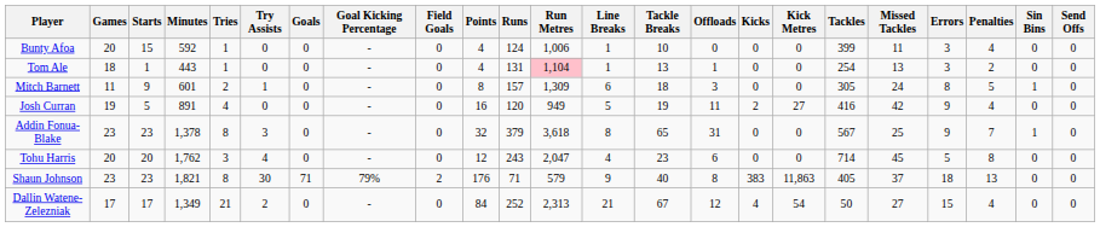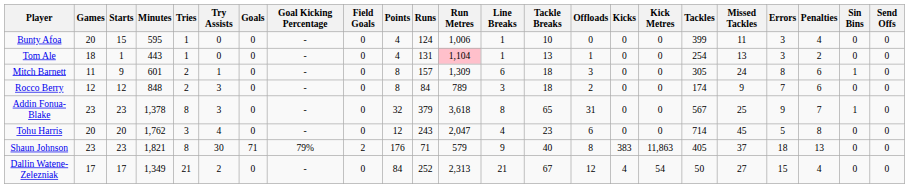 <table class="wikitable sortable" style="text-align: center; font-size:83%">
 <tr>
 <th>Player</th>
 <th>Games</th>
 <th>Starts</th>
 <th>Minutes</th>
 <th>Tries</th>
 <th>Try Assists</th>
 <th>Goals</th>
 <th>Goal Kicking Percentage</th>
 <th>Field Goals</th>
 <th>Points</th>
 <th>Runs</th>
 <th>Run Metres</th>
 <th>Line Breaks</th>
 <th>Tackle Breaks</th>
 <th>Offloads</th>
 <th>Kicks</th>
 <th>Kick Metres</th>
 <th>Tackles</th>
 <th>Missed Tackles</th>
 <th>Errors</th>
 <th>Penalties</th>
 <th>Sin Bins</th>
 <th>Send Offs</th>
 </tr>
 <tr>
 <td><a href='#'>Bunty Afoa</a></td>
 <td>20</td>
 <td>15</td>
-<td>592</td>
+<td>595</td>
 <td>1</td>
 <td>0</td>
 <td>0</td>
 <td>-</td>
 <td>0</td>
 <td>4</td>
 <td>124</td>
 <td>1,006</td>
 <td>1</td>
 <td>10</td>
 <td>0</td>
 <td>0</td>
 <td>0</td>
 <td>399</td>
 <td>11</td>
 <td>3</td>
 <td>4</td>
 <td>0</td>
 <td>0</td>
 </tr>
 <tr>
 <td><a href='#'>Tom Ale</a></td>
 <td>18</td>
 <td>1</td>
 <td>443</td>
 <td>1</td>
 <td>0</td>
 <td>0</td>
 <td>-</td>
 <td>0</td>
 <td>4</td>
 <td>131</td>
 <td style="background: pink;">1,104</td>
 <td>1</td>
 <td>13</td>
 <td>1</td>
 <td>0</td>
 <td>0</td>
 <td>254</td>
 <td>13</td>
 <td>3</td>
 <td>2</td>
 <td>0</td>
 <td>0</td>
 </tr>
 <tr>
 <td><a href='#'>Mitch Barnett</a></td>
 <td>11</td>
 <td>9</td>
 <td>601</td>
 <td>2</td>
 <td>1</td>
 <td>0</td>
 <td>-</td>
 <td>0</td>
 <td>8</td>
 <td>157</td>
 <td>1,309</td>
 <td>6</td>
 <td>18</td>
 <td>3</td>
 <td>0</td>
 <td>0</td>
 <td>305</td>
 <td>24</td>
 <td>8</td>
-<td>5</td>
+<td>6</td>
 <td>1</td>
 <td>0</td>
 </tr>
 <tr>
-<td><a href='#'>Josh Curran</a></td>
-<td>19</td>
-<td>5</td>
-<td>891</td>
-<td>4</td>
-<td>0</td>
+<td><a href='#'>Rocco Berry</a></td>
+<td>12</td>
+<td>12</td>
+<td>848</td>
+<td>2</td>
+<td>3</td>
 <td>0</td>
 <td>-</td>
 <td>0</td>
-<td>16</td>
-<td>120</td>
-<td>949</td>
-<td>5</td>
-<td>19</td>
-<td>11</td>
+<td>8</td>
+<td>84</td>
+<td>789</td>
+<td>3</td>
+<td>18</td>
 <td>2</td>
-<td>27</td>
-<td>416</td>
-<td>42</td>
+<td>0</td>
+<td>0</td>
+<td>174</td>
 <td>9</td>
-<td>4</td>
+<td>7</td>
+<td>6</td>
 <td>0</td>
 <td>0</td>
 </tr>
 <tr>
 <td><a href='#'>Addin Fonua-Blake</a></td>
 <td>23</td>
 <td>23</td>
 <td>1,378</td>
 <td>8</td>
 <td>3</td>
 <td>0</td>
 <td>-</td>
 <td>0</td>
 <td>32</td>
 <td>379</td>
 <td>3,618</td>
 <td>8</td>
 <td>65</td>
 <td>31</td>
 <td>0</td>
 <td>0</td>
 <td>567</td>
 <td>25</td>
 <td>9</td>
 <td>7</td>
 <td>1</td>
 <td>0</td>
 </tr>
 <tr>
 <td><a href='#'>Tohu Harris</a></td>
 <td>20</td>
 <td>20</td>
 <td>1,762</td>
 <td>3</td>
 <td>4</td>
 <td>0</td>
 <td>-</td>
 <td>0</td>
 <td>12</td>
 <td>243</td>
 <td>2,047</td>
 <td>4</td>
 <td>23</td>
 <td>6</td>
 <td>0</td>
 <td>0</td>
 <td>714</td>
 <td>45</td>
 <td>5</td>
 <td>8</td>
 <td>0</td>
 <td>0</td>
 </tr>
 <tr>
 <td><a href='#'>Shaun Johnson</a></td>
 <td>23</td>
 <td>23</td>
 <td>1,821</td>
 <td>8</td>
 <td>30</td>
 <td>71</td>
 <td>79%</td>
 <td>2</td>
 <td>176</td>
 <td>71</td>
 <td>579</td>
 <td>9</td>
 <td>40</td>
 <td>8</td>
 <td>383</td>
 <td>11,863</td>
 <td>405</td>
 <td>37</td>
 <td>18</td>
 <td>13</td>
 <td>0</td>
 <td>0</td>
 </tr>
 <tr>
 <td><a href='#'>Dallin Watene-Zelezniak</a></td>
 <td>17</td>
 <td>17</td>
 <td>1,349</td>
 <td>21</td>
 <td>2</td>
 <td>0</td>
 <td>-</td>
 <td>0</td>
 <td>84</td>
 <td>252</td>
 <td>2,313</td>
 <td>21</td>
 <td>67</td>
 <td>12</td>
 <td>4</td>
 <td>54</td>
 <td>50</td>
 <td>27</td>
 <td>15</td>
 <td>4</td>
 <td>0</td>
 <td>0</td>
 </tr>
 </table>
